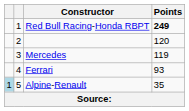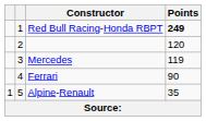 <table class="wikitable" style="font-size: 85%;">
 <tr>
 <th scope="col"></th>
 <th scope="col"></th>
 <th scope="col">Constructor</th>
 <th scope="col">Points</th>
 </tr>
 <tr>
 <td align="left"></td>
 <td align="center">1</td>
 <td> <a href='#'>Red Bull Racing</a>-<a href='#'>Honda RBPT</a></td>
 <td align="left"><strong>249</strong></td>
 </tr>
 <tr>
 <td align="left"></td>
 <td align="center">2</td>
 <td></td>
 <td align="left">120</td>
 </tr>
 <tr>
 <td align="left"></td>
 <td align="center">3</td>
 <td> <a href='#'>Mercedes</a></td>
 <td align="left">119</td>
 </tr>
 <tr>
 <td align="left"></td>
 <td align="center">4</td>
 <td> <a href='#'>Ferrari</a></td>
-<td align="left">93</td>
+<td align="left">90</td>
 </tr>
 <tr>
-<td align="left" style="background: lightblue;"> 1</td>
+<td align="left"> 1</td>
 <td align="center">5</td>
 <td> <a href='#'>Alpine</a>-<a href='#'>Renault</a></td>
 <td align="left">35</td>
 </tr>
 <tr>
 <th colspan=4>Source:</th>
 </tr>
 </table>
